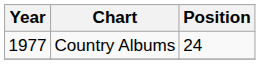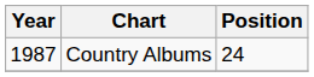 <table class="wikitable">
 <tr>
 <th align="left">Year</th>
 <th align="left">Chart</th>
 <th align="left">Position</th>
 </tr>
 <tr>
-<td align="left">1977</td>
+<td align="left">1987</td>
 <td align="left">Country Albums</td>
 <td align="left">24</td>
 </tr>
 <tr>
 </tr>
 </table>
